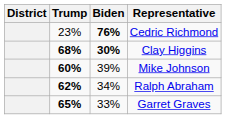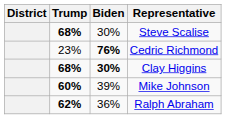 <table class=wikitable>
 <tr>
 <th>District</th>
 <th>Trump</th>
 <th>Biden</th>
 <th>Representative</th>
+</tr>
+<tr align=center>
+<th></th>
+<td><strong>68%</strong></td>
+<td>30%</td>
+<td><a href='#'>Steve Scalise</a></td>
 </tr>
 <tr align=center>
 <th></th>
 <td>23%</td>
 <td><strong>76%</strong></td>
 <td><a href='#'>Cedric Richmond</a></td>
 </tr>
 <tr align=center>
 <th></th>
 <td><strong>68%</strong></td>
 <td><strong>30%</strong></td>
 <td><a href='#'>Clay Higgins</a></td>
 </tr>
 <tr align=center>
 <th></th>
 <td><strong>60%</strong></td>
 <td>39%</td>
 <td><a href='#'>Mike Johnson</a></td>
 </tr>
 <tr align=center>
 <th></th>
 <td><strong>62%</strong></td>
-<td>34%</td>
+<td>36%</td>
 <td><a href='#'>Ralph Abraham</a></td>
 </tr>
-<tr align=center>
-<th></th>
-<td><strong>65%</strong></td>
-<td>33%</td>
-<td><a href='#'>Garret Graves</a></td>
-</tr>
 </table>
